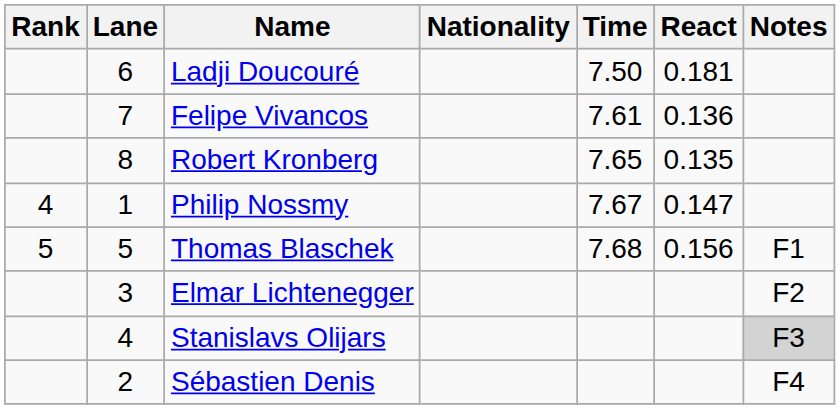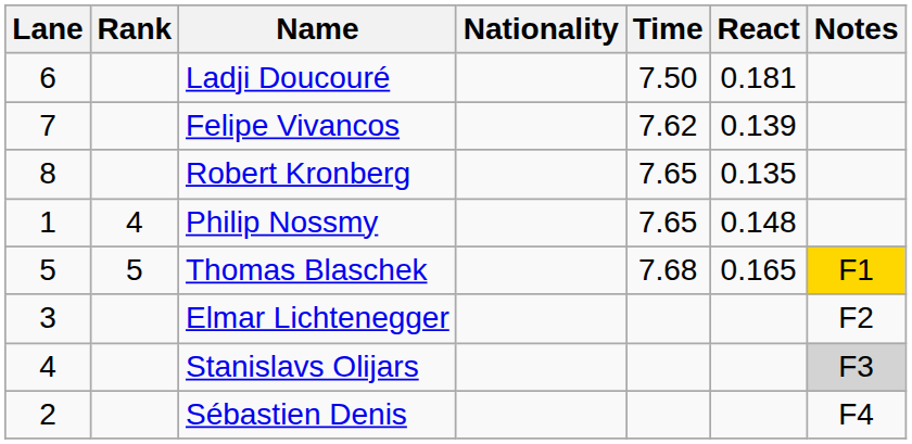 <table class="wikitable sortable" style="text-align:center">
 <tr>
+<th>Lane</th>
 <th>Rank</th>
-<th>Lane</th>
 <th>Name</th>
 <th>Nationality</th>
 <th>Time</th>
 <th>React</th>
 <th>Notes</th>
 </tr>
 <tr>
+<td>6</td>
 <td></td>
-<td>6</td>
 <td align="left"><a href='#'>Ladji Doucouré</a></td>
 <td align=left></td>
 <td>7.50</td>
 <td>0.181</td>
 <td></td>
 </tr>
 <tr>
+<td>7</td>
 <td></td>
-<td>7</td>
 <td align="left"><a href='#'>Felipe Vivancos</a></td>
 <td align=left></td>
-<td>7.61</td>
-<td>0.136</td>
+<td>7.62</td>
+<td>0.139</td>
 <td></td>
 </tr>
 <tr>
+<td>8</td>
 <td></td>
-<td>8</td>
 <td align="left"><a href='#'>Robert Kronberg</a></td>
 <td align=left></td>
 <td>7.65</td>
 <td>0.135</td>
 <td></td>
 </tr>
 <tr>
+<td>1</td>
 <td>4</td>
-<td>1</td>
 <td align="left"><a href='#'>Philip Nossmy</a></td>
 <td align=left></td>
-<td>7.67</td>
-<td>0.147</td>
+<td>7.65</td>
+<td>0.148</td>
 <td></td>
 </tr>
 <tr>
 <td>5</td>
 <td>5</td>
 <td align="left"><a href='#'>Thomas Blaschek</a></td>
 <td align=left></td>
 <td>7.68</td>
-<td>0.156</td>
-<td>F1</td>
+<td>0.165</td>
+<td style="background: gold;">F1</td>
 </tr>
 <tr>
+<td>3</td>
 <td></td>
-<td>3</td>
 <td align="left"><a href='#'>Elmar Lichtenegger</a></td>
 <td align=left></td>
 <td></td>
 <td></td>
 <td>F2</td>
 </tr>
 <tr>
+<td>4</td>
 <td></td>
-<td>4</td>
 <td align="left"><a href='#'>Stanislavs Olijars</a></td>
 <td align=left></td>
 <td></td>
 <td></td>
 <td style="background: lightgrey;">F3</td>
 </tr>
 <tr>
+<td>2</td>
 <td></td>
-<td>2</td>
 <td align="left"><a href='#'>Sébastien Denis</a></td>
 <td align=left></td>
 <td></td>
 <td></td>
 <td>F4</td>
 </tr>
 </table>
